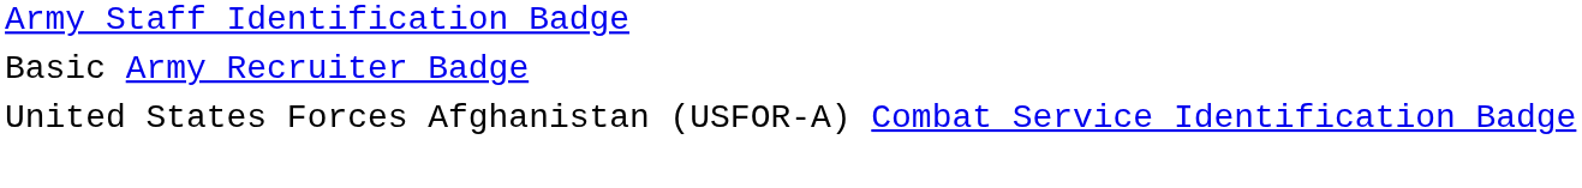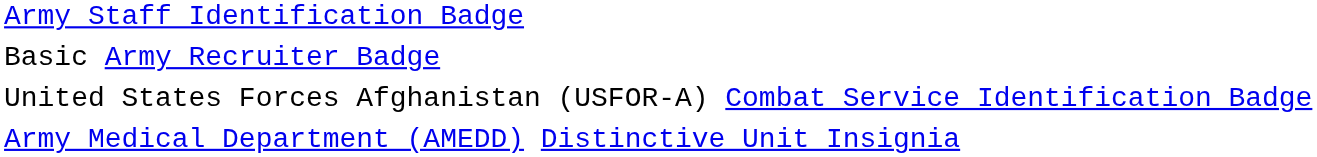 <table>
 <tr>
 <td></td>
 <td><a href='#'>Army Staff Identification Badge</a></td>
 </tr>
 <tr>
 <td></td>
 <td>Basic <a href='#'>Army Recruiter Badge</a></td>
 </tr>
 <tr>
 <td></td>
 <td>United States Forces Afghanistan (USFOR-A) <a href='#'>Combat Service Identification Badge</a></td>
 </tr>
+<tr>
+<td></td>
+<td><a href='#'>Army Medical Department (AMEDD)</a> <a href='#'>Distinctive Unit Insignia</a></td>
+</tr>
 </table>
